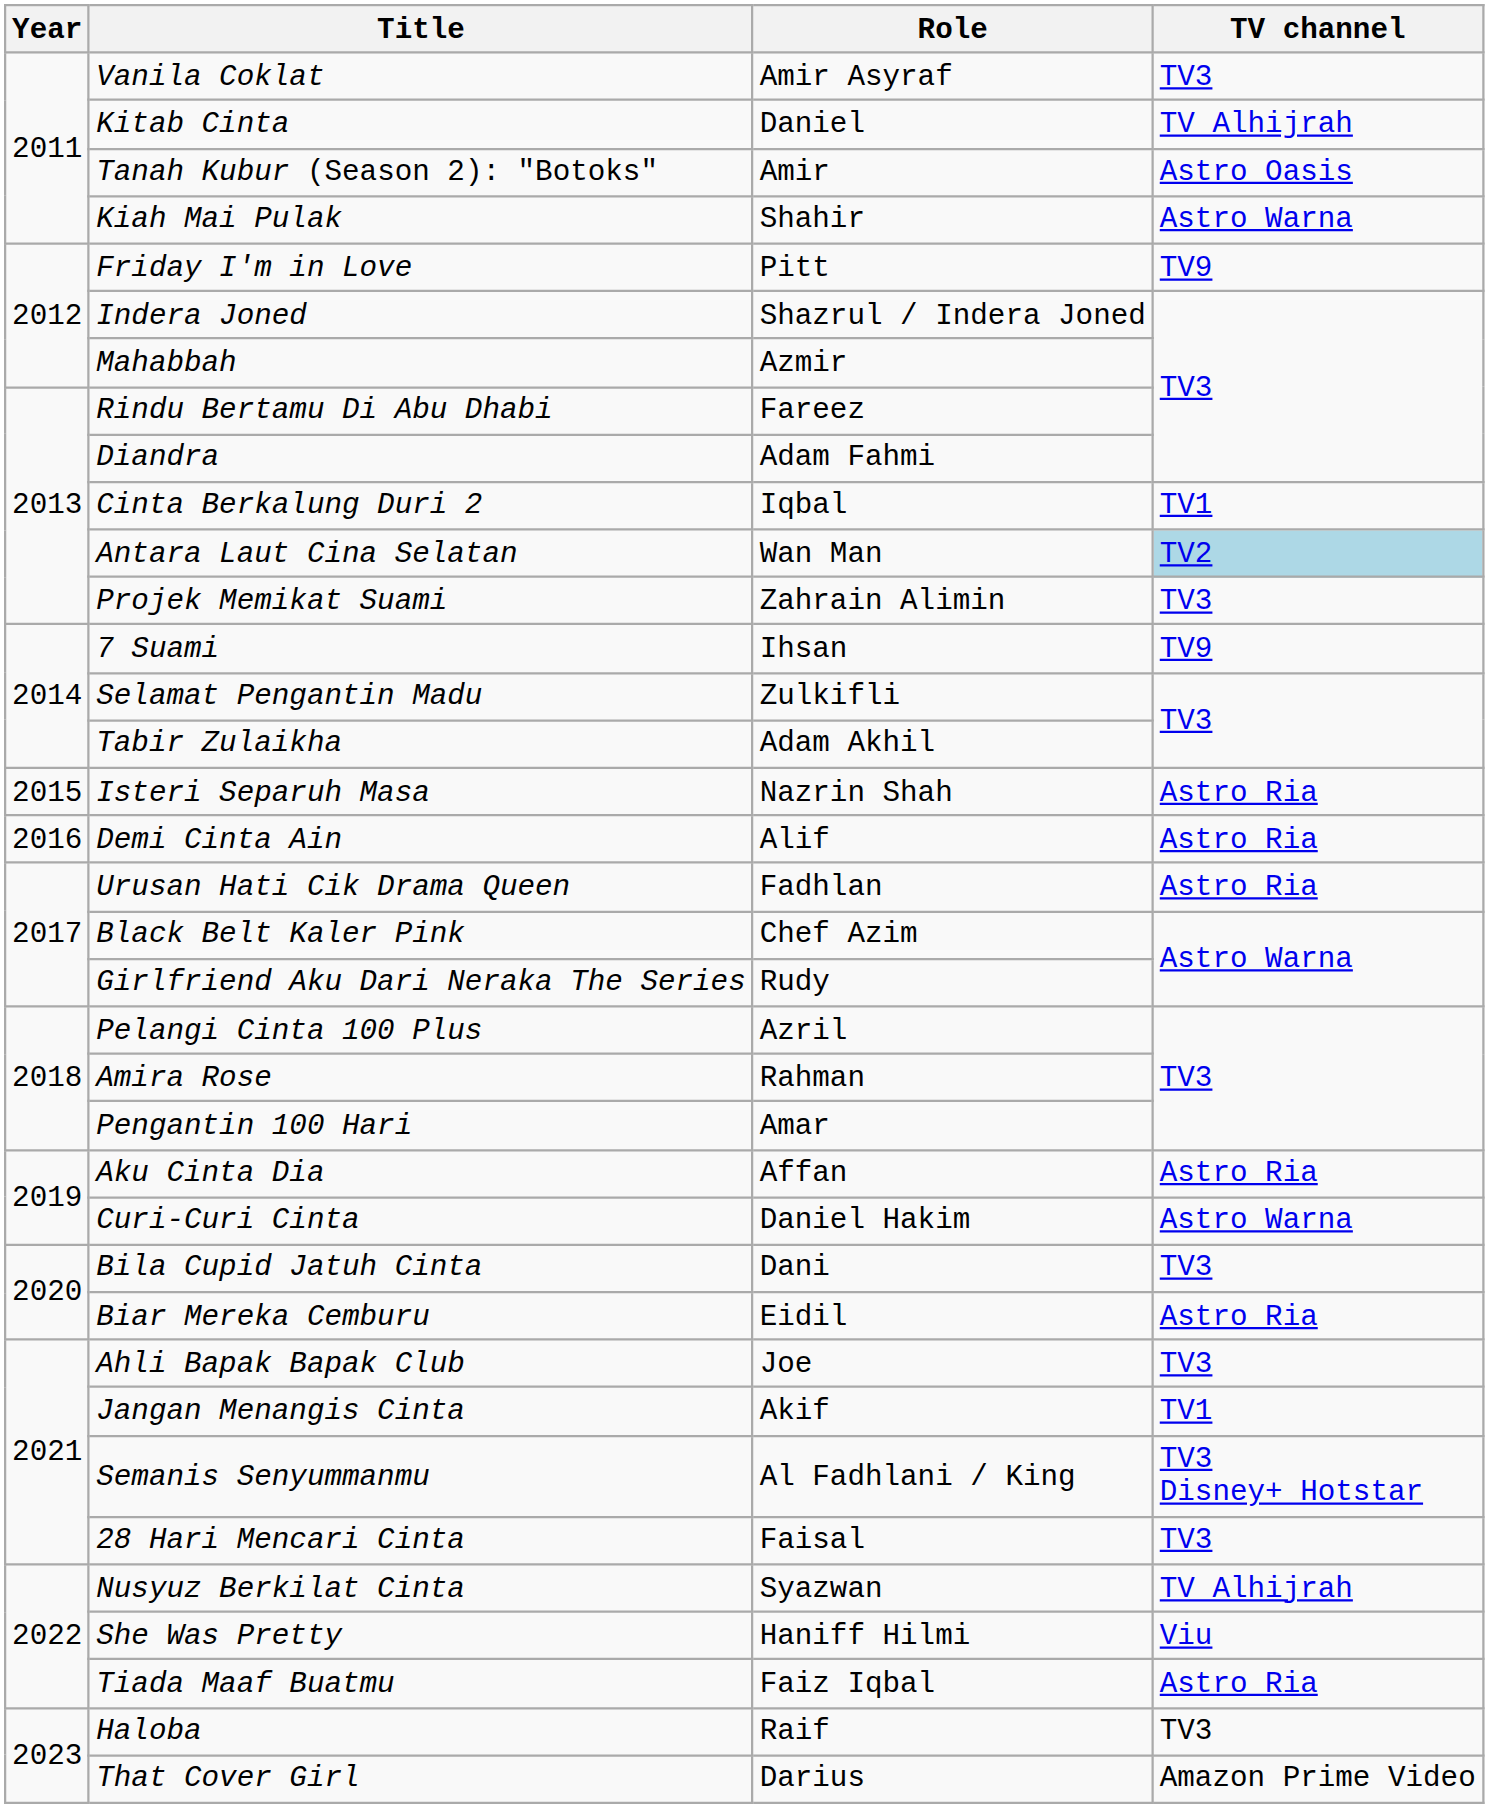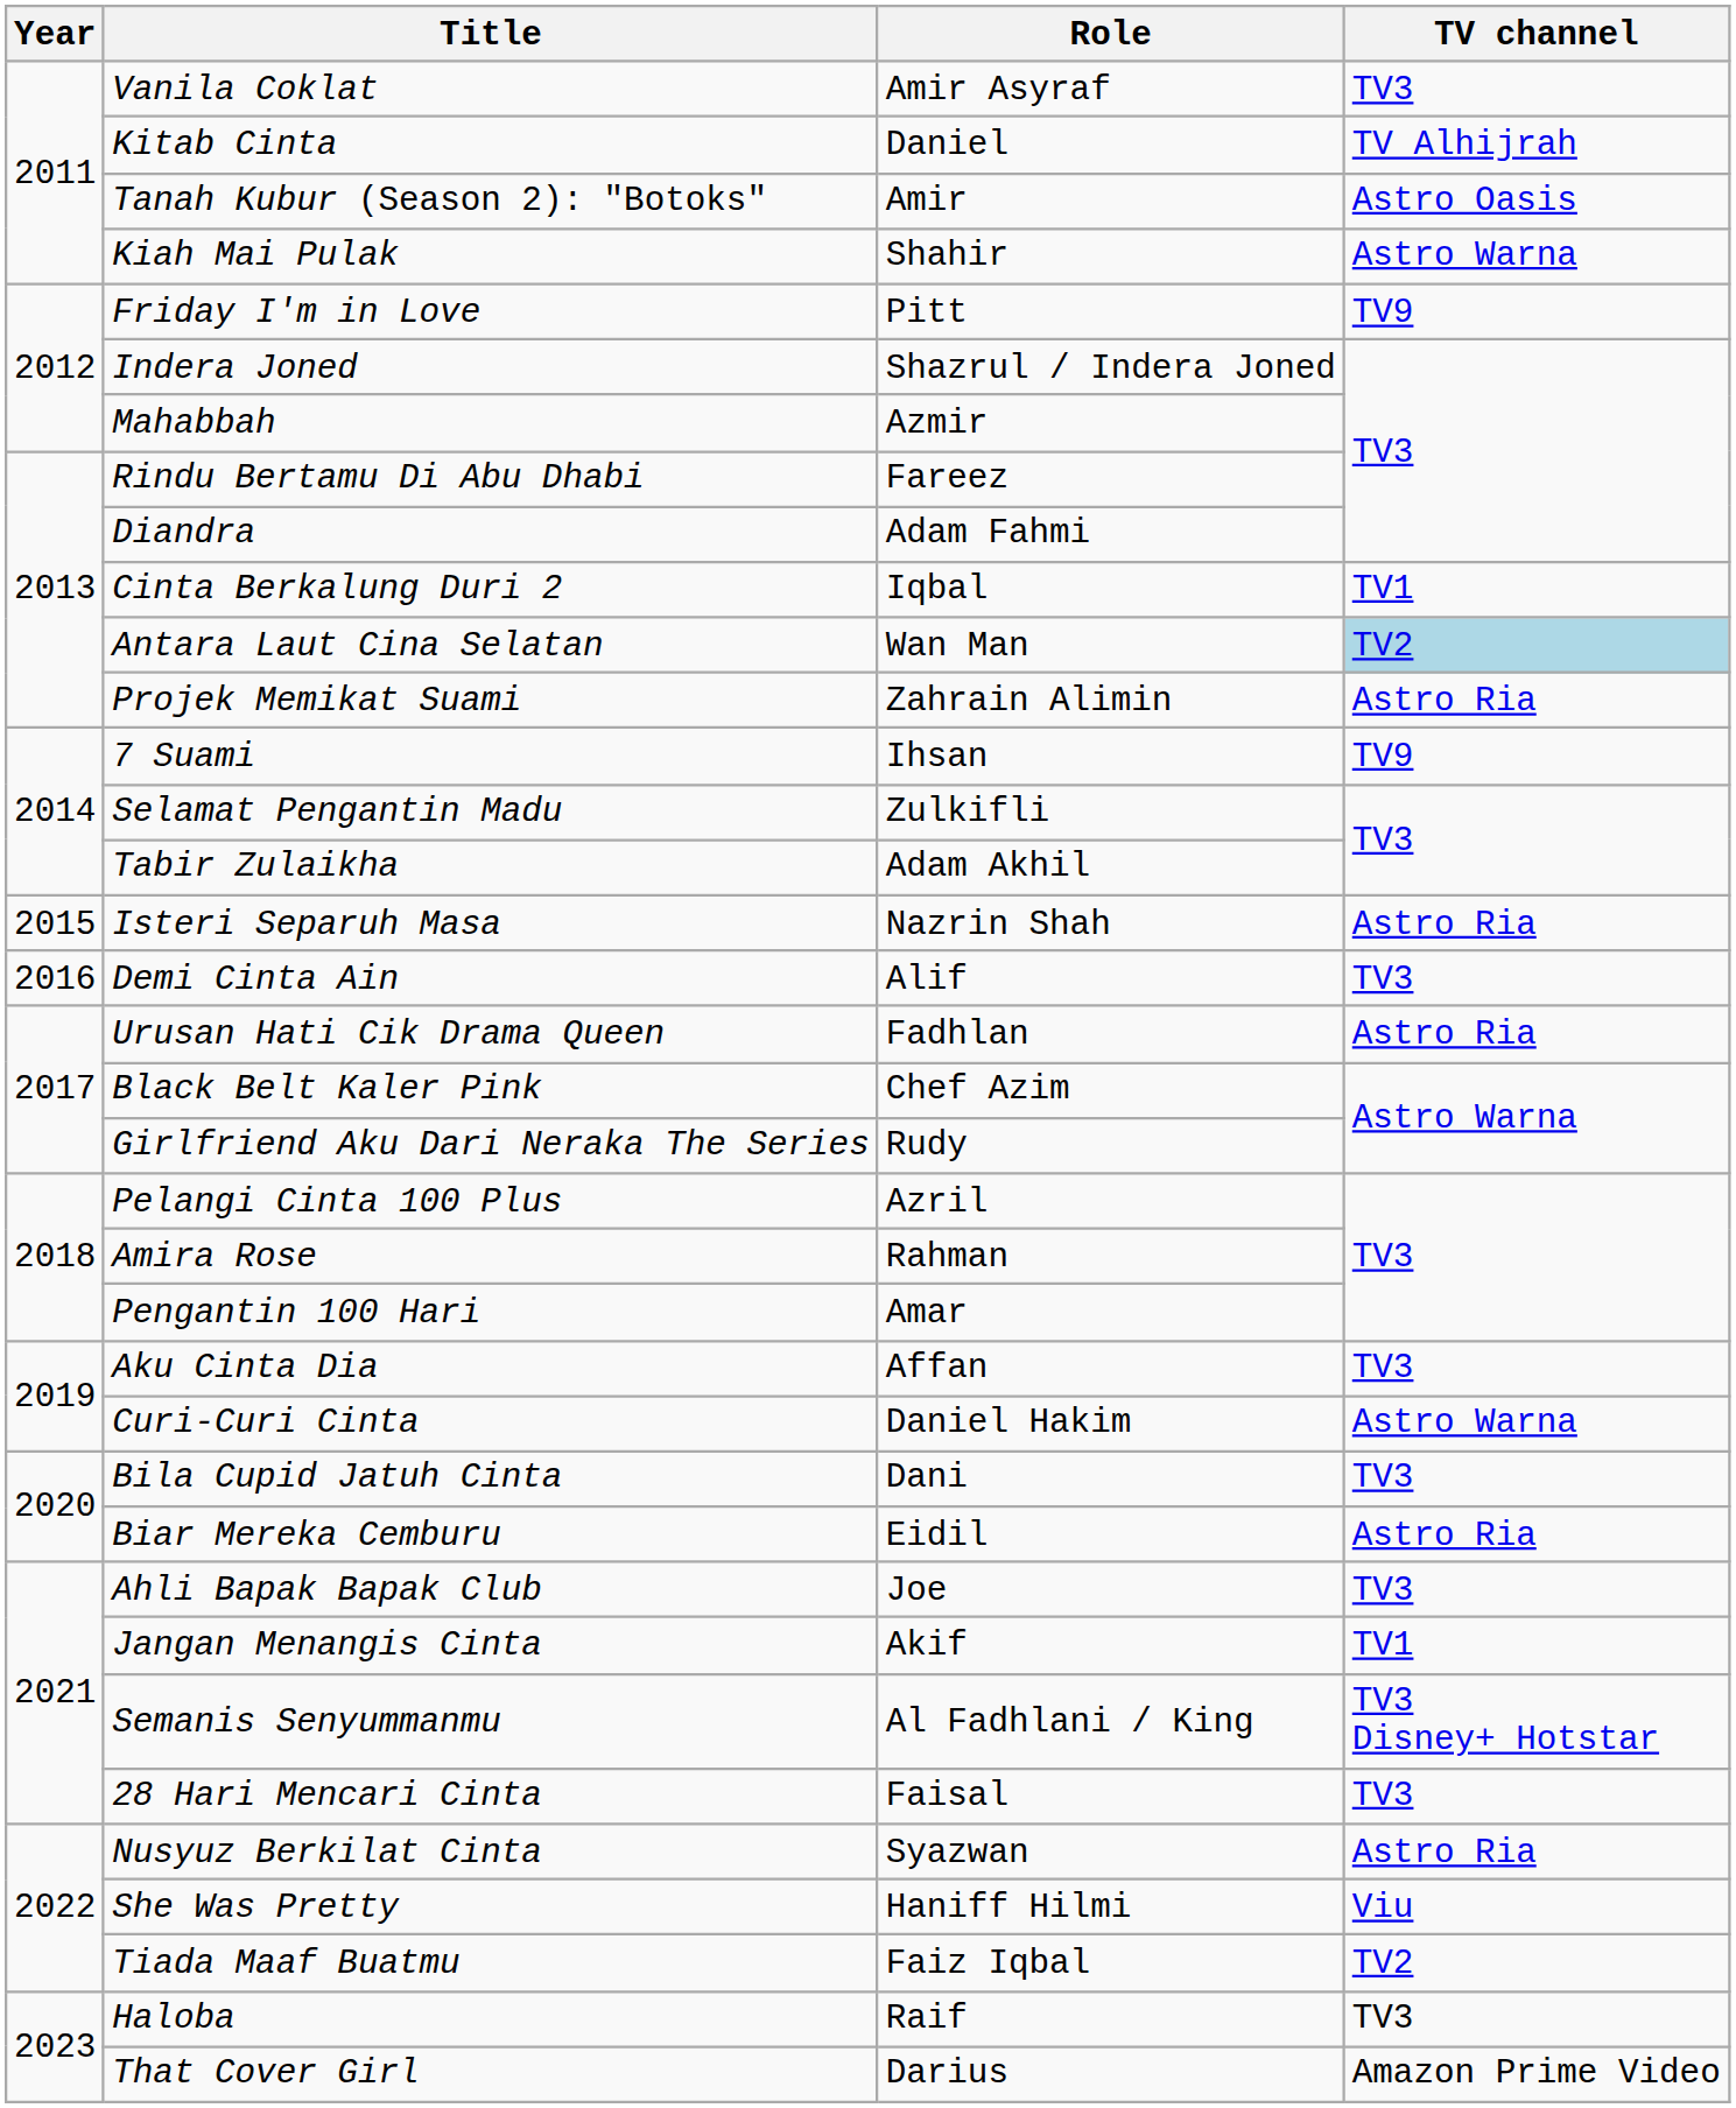 <table class="wikitable">
 <tr>
 <th>Year</th>
 <th>Title</th>
 <th>Role</th>
 <th>TV channel</th>
 </tr>
 <tr>
 <td rowspan="4">2011</td>
 <td><em>Vanila Coklat</em></td>
 <td>Amir Asyraf</td>
 <td><a href='#'>TV3</a></td>
 </tr>
 <tr>
 <td><em>Kitab Cinta</em></td>
 <td>Daniel</td>
 <td><a href='#'>TV Alhijrah</a></td>
 </tr>
 <tr>
 <td><em>Tanah Kubur</em> (Season 2): "Botoks"</td>
 <td>Amir</td>
 <td><a href='#'>Astro Oasis</a></td>
 </tr>
 <tr>
 <td><em>Kiah Mai Pulak</em></td>
 <td>Shahir</td>
 <td><a href='#'>Astro Warna</a></td>
 </tr>
 <tr>
 <td rowspan="3">2012</td>
 <td><em>Friday I'm in Love</em></td>
 <td>Pitt</td>
 <td><a href='#'>TV9</a></td>
 </tr>
 <tr>
 <td><em>Indera Joned</em></td>
 <td>Shazrul / Indera Joned</td>
 <td rowspan="4"><a href='#'>TV3</a></td>
 </tr>
 <tr>
 <td><em>Mahabbah</em></td>
 <td>Azmir</td>
 </tr>
 <tr>
 <td rowspan="5">2013</td>
 <td><em>Rindu Bertamu Di Abu Dhabi</em></td>
 <td>Fareez</td>
 </tr>
 <tr>
 <td><em>Diandra</em></td>
 <td>Adam Fahmi</td>
 </tr>
 <tr>
 <td><em>Cinta Berkalung Duri 2</em></td>
 <td>Iqbal</td>
 <td><a href='#'>TV1</a></td>
 </tr>
 <tr>
 <td><em>Antara Laut Cina Selatan</em></td>
 <td>Wan Man</td>
 <td style="background: lightblue;"><a href='#'>TV2</a></td>
 </tr>
 <tr>
 <td><em>Projek Memikat Suami</em></td>
 <td>Zahrain Alimin</td>
-<td><a href='#'>TV3</a></td>
+<td><a href='#'>Astro Ria</a></td>
 </tr>
 <tr>
 <td rowspan="3">2014</td>
 <td><em>7 Suami</em></td>
 <td>Ihsan</td>
 <td><a href='#'>TV9</a></td>
 </tr>
 <tr>
 <td><em>Selamat Pengantin Madu</em></td>
 <td>Zulkifli</td>
 <td rowspan="2"><a href='#'>TV3</a></td>
 </tr>
 <tr>
 <td><em>Tabir Zulaikha</em></td>
 <td>Adam Akhil</td>
 </tr>
 <tr>
 <td>2015</td>
 <td><em>Isteri Separuh Masa</em></td>
 <td>Nazrin Shah</td>
 <td><a href='#'>Astro Ria</a></td>
 </tr>
 <tr>
 <td>2016</td>
 <td><em>Demi Cinta Ain</em></td>
 <td>Alif</td>
-<td><a href='#'>Astro Ria</a></td>
+<td><a href='#'>TV3</a></td>
 </tr>
 <tr>
 <td rowspan="3">2017</td>
 <td><em>Urusan Hati Cik Drama Queen</em></td>
 <td>Fadhlan</td>
 <td><a href='#'>Astro Ria</a></td>
 </tr>
 <tr>
 <td><em>Black Belt Kaler Pink</em></td>
 <td>Chef Azim</td>
 <td rowspan="2"><a href='#'>Astro Warna</a></td>
 </tr>
 <tr>
 <td><em>Girlfriend Aku Dari Neraka The Series</em></td>
 <td>Rudy</td>
 </tr>
 <tr>
 <td rowspan="3">2018</td>
 <td><em>Pelangi Cinta 100 Plus</em></td>
 <td>Azril</td>
 <td rowspan="3"><a href='#'>TV3</a></td>
 </tr>
 <tr>
 <td><em>Amira Rose</em></td>
 <td>Rahman</td>
 </tr>
 <tr>
 <td><em>Pengantin 100 Hari</em></td>
 <td>Amar</td>
 </tr>
 <tr>
 <td rowspan="2">2019</td>
 <td><em>Aku Cinta Dia</em></td>
 <td>Affan</td>
-<td><a href='#'>Astro Ria</a></td>
+<td><a href='#'>TV3</a></td>
 </tr>
 <tr>
 <td><em>Curi-Curi Cinta</em></td>
 <td>Daniel Hakim</td>
 <td><a href='#'>Astro Warna</a></td>
 </tr>
 <tr>
 <td rowspan="2">2020</td>
 <td><em>Bila Cupid Jatuh Cinta</em></td>
 <td>Dani</td>
 <td><a href='#'>TV3</a></td>
 </tr>
 <tr>
 <td><em>Biar Mereka Cemburu</em></td>
 <td>Eidil</td>
 <td><a href='#'>Astro Ria</a></td>
 </tr>
 <tr>
 <td rowspan="4">2021</td>
 <td><em>Ahli Bapak Bapak Club</em></td>
 <td>Joe</td>
 <td><a href='#'>TV3</a></td>
 </tr>
 <tr>
 <td><em>Jangan Menangis Cinta</em></td>
 <td>Akif</td>
 <td><a href='#'>TV1</a></td>
 </tr>
 <tr>
 <td><em>Semanis Senyummanmu</em></td>
 <td>Al Fadhlani / King</td>
 <td><a href='#'>TV3</a> <br> <a href='#'>Disney+ Hotstar</a></td>
 </tr>
 <tr>
 <td><em>28 Hari Mencari Cinta</em></td>
 <td>Faisal</td>
 <td><a href='#'>TV3</a></td>
 </tr>
 <tr>
 <td rowspan="3">2022</td>
 <td><em>Nusyuz Berkilat Cinta</em></td>
 <td>Syazwan</td>
-<td><a href='#'>TV Alhijrah</a></td>
+<td><a href='#'>Astro Ria</a></td>
 </tr>
 <tr>
 <td><em>She Was Pretty</em></td>
 <td>Haniff Hilmi</td>
 <td><a href='#'>Viu</a></td>
 </tr>
 <tr>
 <td><em>Tiada Maaf Buatmu</em></td>
 <td>Faiz Iqbal</td>
-<td><a href='#'>Astro Ria</a></td>
+<td><a href='#'>TV2</a></td>
 </tr>
 <tr>
 <td rowspan="2">2023</td>
 <td><em>Haloba</em></td>
 <td>Raif</td>
 <td>TV3</td>
 </tr>
 <tr>
 <td><em>That Cover Girl</em></td>
 <td>Darius</td>
 <td>Amazon Prime Video</td>
 </tr>
 </table>
